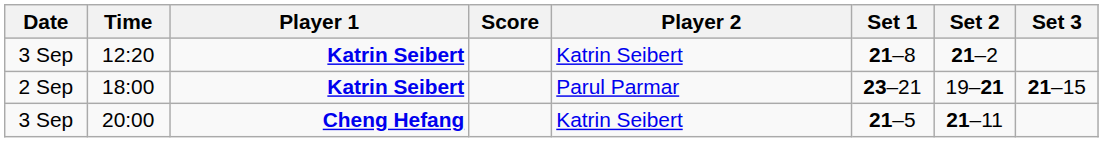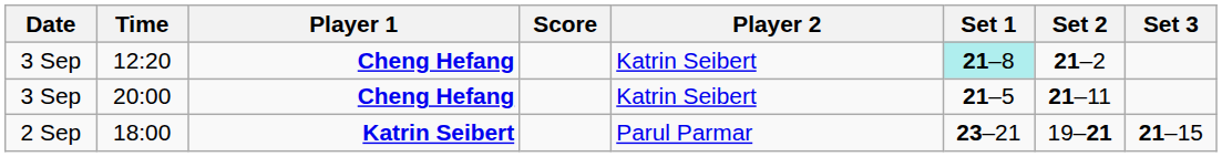 <table class="wikitable" style="font-size:90%; text-align:center">
 <tr>
 <th width="50">Date</th>
 <th width="50">Time</th>
 <th width="200">Player 1</th>
 <th width="50">Score</th>
 <th width="200">Player 2</th>
 <th width="50">Set 1</th>
 <th width="50">Set 2</th>
 <th width="50">Set 3</th>
 </tr>
 <tr>
 <td>3 Sep</td>
 <td>12:20</td>
-<td align="right"><strong><a href='#'>Katrin Seibert</a> </strong></td>
+<td align="right"><strong><a href='#'>Cheng Hefang</a> </strong></td>
 <td> </td>
 <td align="left"> <a href='#'>Katrin Seibert</a></td>
-<td><strong>21</strong>–8</td>
+<td style="background: paleturquoise;"><strong>21</strong>–8</td>
 <td><strong>21</strong>–2</td>
+<td></td>
+</tr>
+<tr>
+<td>3 Sep</td>
+<td>20:00</td>
+<td align="right"><strong><a href='#'>Cheng Hefang</a> </strong></td>
+<td> </td>
+<td align="left"> <a href='#'>Katrin Seibert</a></td>
+<td><strong>21</strong>–5</td>
+<td><strong>21</strong>–11</td>
 <td></td>
 </tr>
 <tr>
 <td>2 Sep</td>
 <td>18:00</td>
 <td align="right"><strong><a href='#'>Katrin Seibert</a> </strong></td>
 <td> </td>
 <td align="left"> <a href='#'>Parul Parmar</a></td>
 <td><strong>23</strong>–21</td>
 <td>19–<strong>21</strong></td>
 <td><strong>21</strong>–15</td>
 </tr>
-<tr>
-<td>3 Sep</td>
-<td>20:00</td>
-<td align="right"><strong><a href='#'>Cheng Hefang</a> </strong></td>
-<td> </td>
-<td align="left"> <a href='#'>Katrin Seibert</a></td>
-<td><strong>21</strong>–5</td>
-<td><strong>21</strong>–11</td>
-<td></td>
-</tr>
 </table>
